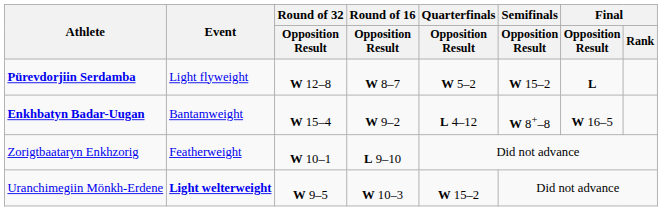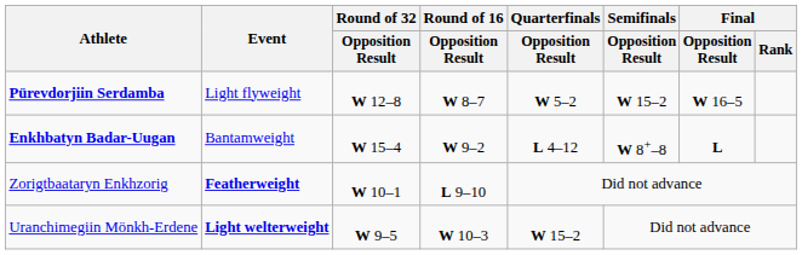 <table class="wikitable" style="font-size:90%">
 <tr>
 <th rowspan="2">Athlete</th>
 <th rowspan="2">Event</th>
 <th>Round of 32</th>
 <th>Round of 16</th>
 <th>Quarterfinals</th>
 <th>Semifinals</th>
 <th colspan=2>Final</th>
 </tr>
 <tr style="font-size:95%">
 <th>Opposition<br>Result</th>
 <th>Opposition<br>Result</th>
 <th>Opposition<br>Result</th>
 <th>Opposition<br>Result</th>
 <th>Opposition<br>Result</th>
 <th>Rank</th>
 </tr>
 <tr align=center>
 <td align=left><strong><a href='#'>Pürevdorjiin Serdamba</a></strong></td>
 <td align=left><a href='#'>Light flyweight</a></td>
 <td><br><strong>W</strong> 12–8</td>
 <td><br><strong>W</strong> 8–7</td>
 <td><br><strong>W</strong> 5–2</td>
 <td><br><strong>W</strong> 15–2</td>
-<td><br><strong>L</strong> </td>
+<td><br><strong>W</strong> 16–5</td>
 <td></td>
 </tr>
 <tr align=center>
 <td align=left><strong><a href='#'>Enkhbatyn Badar-Uugan</a></strong></td>
 <td align=left><a href='#'>Bantamweight</a></td>
 <td><br><strong>W</strong> 15–4</td>
 <td><br><strong>W</strong> 9–2</td>
 <td><br><strong>L</strong> 4–12</td>
 <td><br><strong>W</strong> 8<sup>+</sup>–8</td>
-<td><br><strong>W</strong> 16–5</td>
+<td><br><strong>L</strong> </td>
 <td></td>
 </tr>
 <tr align=center>
 <td align=left><a href='#'>Zorigtbaataryn Enkhzorig</a></td>
-<td align=left><a href='#'>Featherweight</a></td>
+<td align=left><strong><a href='#'>Featherweight</a></strong></td>
 <td><br><strong>W</strong> 10–1</td>
 <td><br><strong>L</strong> 9–10</td>
 <td colspan=4>Did not advance</td>
 </tr>
 <tr align=center>
 <td align=left><a href='#'>Uranchimegiin Mönkh-Erdene</a></td>
 <td align=left><strong><a href='#'>Light welterweight</a></strong></td>
 <td><br><strong>W</strong> 9–5</td>
 <td><br><strong>W</strong> 10–3</td>
 <td><br><strong>W</strong> 15–2</td>
 <td colspan=3>Did not advance</td>
 </tr>
 </table>
